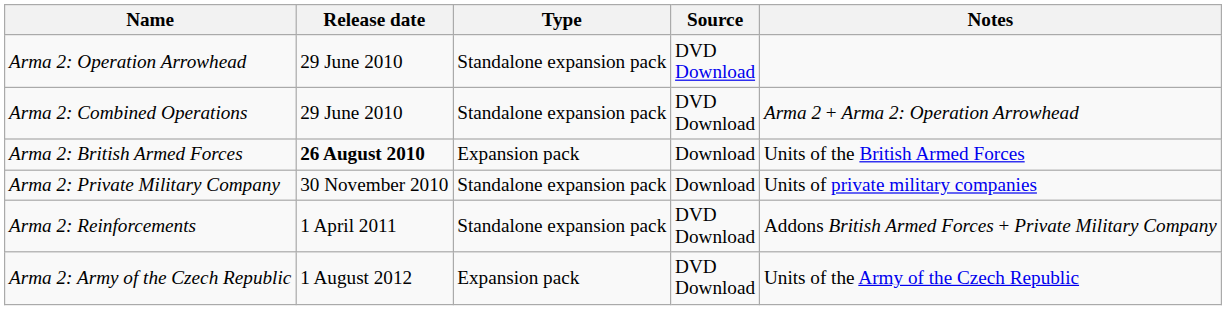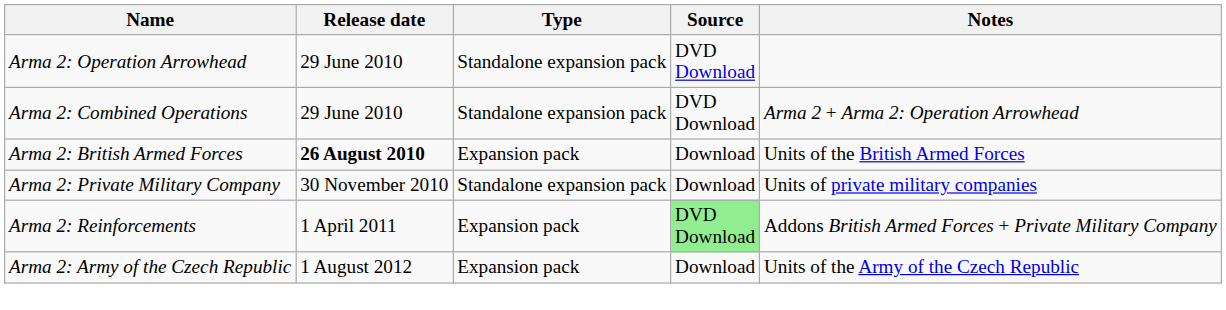 <table class="wikitable">
 <tr>
 <th>Name</th>
 <th>Release date</th>
 <th>Type</th>
 <th>Source</th>
 <th>Notes</th>
 </tr>
 <tr>
 <td><em>Arma 2: Operation Arrowhead</em></td>
 <td>29 June 2010</td>
 <td>Standalone expansion pack</td>
 <td>DVD<br><a href='#'>Download</a></td>
 <td></td>
 </tr>
 <tr>
 <td><em>Arma 2: Combined Operations</em></td>
 <td>29 June 2010</td>
 <td>Standalone expansion pack</td>
 <td>DVD<br>Download</td>
 <td><em>Arma 2</em> + <em>Arma 2: Operation Arrowhead</em></td>
 </tr>
 <tr>
 <td><em>Arma 2: British Armed Forces</em></td>
 <td><strong>26 August 2010</strong></td>
 <td>Expansion pack</td>
 <td>Download</td>
 <td>Units of the <a href='#'>British Armed Forces</a></td>
 </tr>
 <tr>
 <td><em>Arma 2: Private Military Company</em></td>
 <td>30 November 2010</td>
 <td>Standalone expansion pack</td>
 <td>Download</td>
 <td>Units of <a href='#'>private military companies</a></td>
 </tr>
 <tr>
 <td><em>Arma 2: Reinforcements</em></td>
 <td>1 April 2011</td>
-<td>Standalone expansion pack</td>
-<td>DVD<br>Download</td>
+<td>Expansion pack</td>
+<td style="background: lightgreen;">DVD<br>Download</td>
 <td>Addons <em>British Armed Forces</em> + <em>Private Military Company</em></td>
 </tr>
 <tr>
 <td><em>Arma 2: Army of the Czech Republic</em></td>
 <td>1 August 2012</td>
 <td>Expansion pack</td>
-<td>DVD<br>Download</td>
+<td>Download</td>
 <td>Units of the <a href='#'>Army of the Czech Republic</a></td>
 </tr>
 </table>
